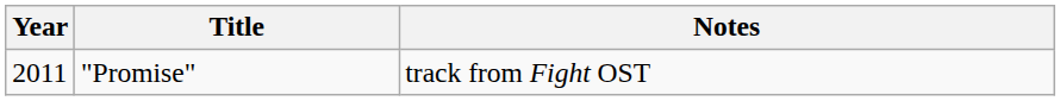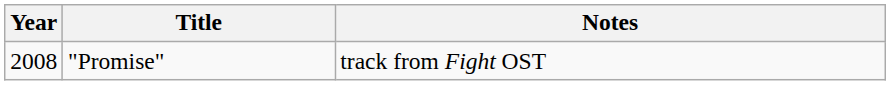 <table class="wikitable" style="width:600px">
 <tr>
 <th width=10>Year</th>
 <th>Title</th>
 <th>Notes</th>
 </tr>
 <tr>
-<td>2011</td>
+<td>2008</td>
 <td>"Promise"</td>
 <td rowspan=3>track from <em>Fight</em> OST</td>
 </tr>
 </table>
